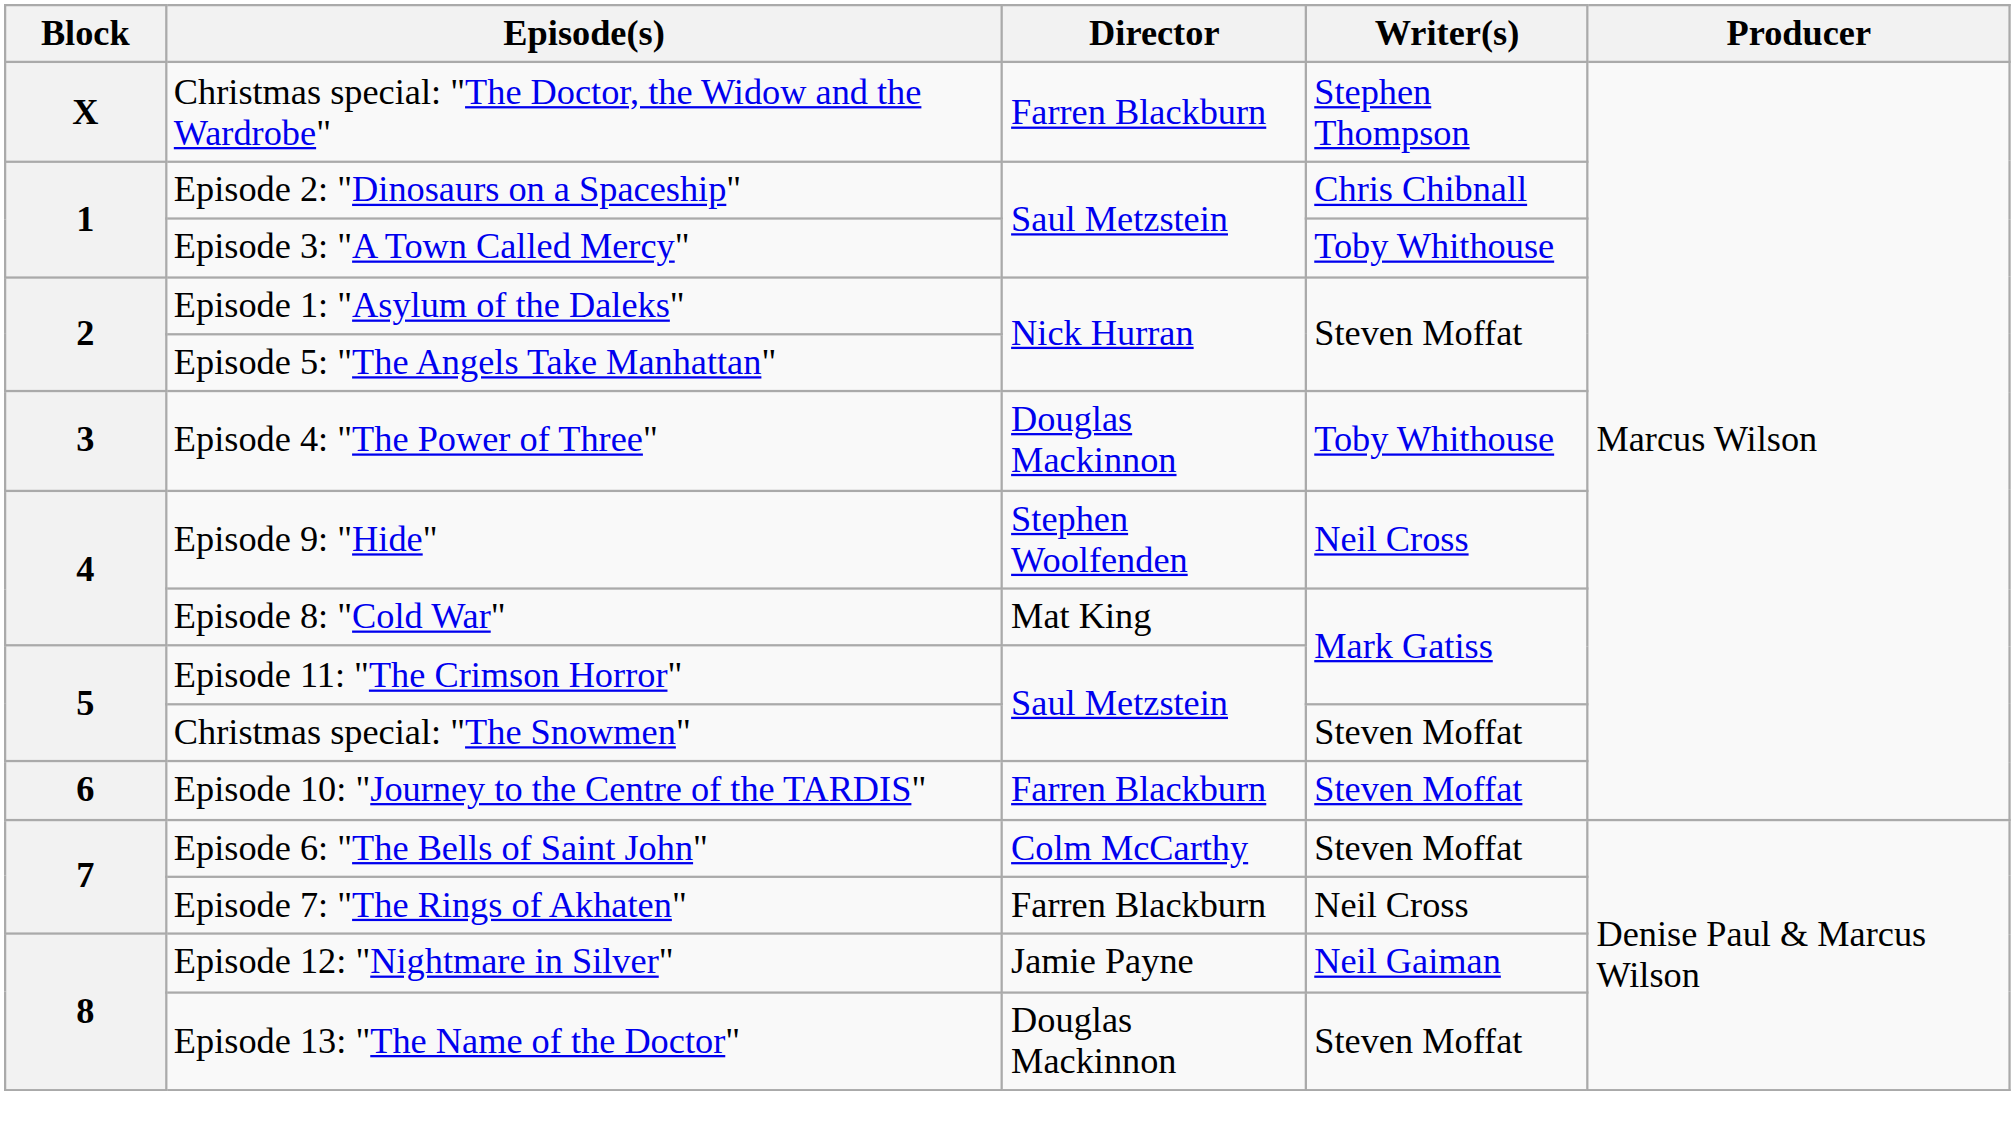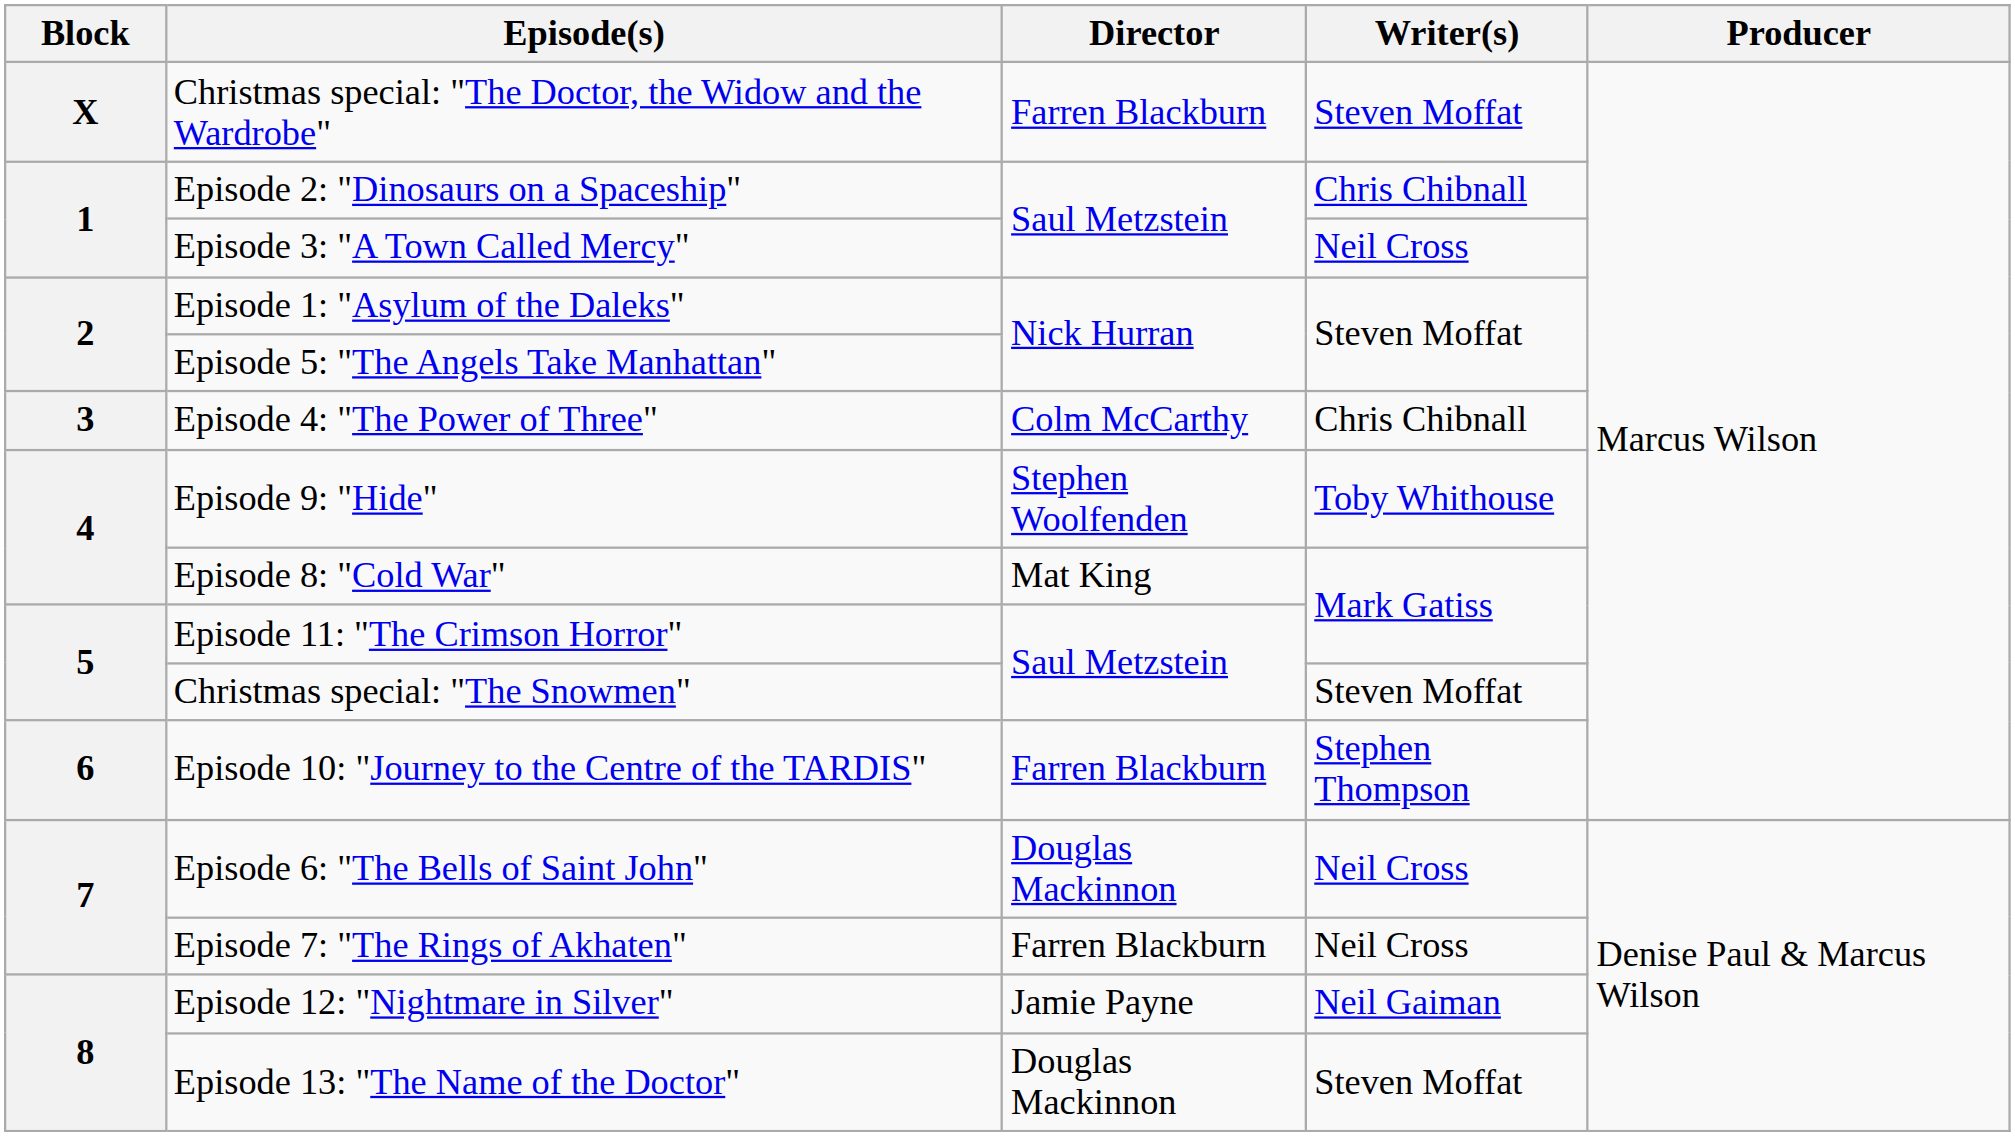 <table class="wikitable" style="width:100%; margin-right:0;">
 <tr>
 <th style="width:8%">Block</th>
 <th>Episode(s)</th>
 <th>Director</th>
 <th>Writer(s)</th>
 <th>Producer</th>
 </tr>
 <tr>
 <th>X</th>
 <td>Christmas special: "<a href='#'>The Doctor, the Widow and the Wardrobe</a>"</td>
 <td><a href='#'>Farren Blackburn</a></td>
-<td><a href='#'>Stephen Thompson</a></td>
+<td><a href='#'>Steven Moffat</a></td>
 <td rowspan="11">Marcus Wilson</td>
 </tr>
 <tr>
 <th rowspan="2">1</th>
 <td>Episode 2: "<a href='#'>Dinosaurs on a Spaceship</a>"</td>
 <td rowspan="2"><a href='#'>Saul Metzstein</a></td>
 <td><a href='#'>Chris Chibnall</a></td>
 </tr>
 <tr>
 <td>Episode 3: "<a href='#'>A Town Called Mercy</a>"</td>
-<td><a href='#'>Toby Whithouse</a></td>
+<td><a href='#'>Neil Cross</a></td>
 </tr>
 <tr>
 <th rowspan="2">2</th>
 <td>Episode 1: "<a href='#'>Asylum of the Daleks</a>"</td>
 <td rowspan="2"><a href='#'>Nick Hurran</a></td>
 <td rowspan="2">Steven Moffat</td>
 </tr>
 <tr>
 <td>Episode 5: "<a href='#'>The Angels Take Manhattan</a>"</td>
 </tr>
 <tr>
 <th>3</th>
 <td>Episode 4: "<a href='#'>The Power of Three</a>"</td>
-<td><a href='#'>Douglas Mackinnon</a></td>
-<td><a href='#'>Toby Whithouse</a></td>
+<td><a href='#'>Colm McCarthy</a></td>
+<td>Chris Chibnall</td>
 </tr>
 <tr>
 <th rowspan="2">4</th>
 <td>Episode 9: "<a href='#'>Hide</a>"</td>
 <td><a href='#'>Stephen Woolfenden</a></td>
-<td><a href='#'>Neil Cross</a></td>
+<td><a href='#'>Toby Whithouse</a></td>
 </tr>
 <tr>
 <td>Episode 8: "<a href='#'>Cold War</a>"</td>
 <td>Mat King</td>
 <td rowspan="2"><a href='#'>Mark Gatiss</a></td>
 </tr>
 <tr>
 <th rowspan="2">5</th>
 <td>Episode 11: "<a href='#'>The Crimson Horror</a>"</td>
 <td rowspan="2"><a href='#'>Saul Metzstein</a></td>
 </tr>
 <tr>
 <td>Christmas special: "<a href='#'>The Snowmen</a>"</td>
 <td>Steven Moffat</td>
 </tr>
 <tr>
 <th>6</th>
 <td>Episode 10: "<a href='#'>Journey to the Centre of the TARDIS</a>"</td>
 <td><a href='#'>Farren Blackburn</a></td>
-<td><a href='#'>Steven Moffat</a></td>
+<td><a href='#'>Stephen Thompson</a></td>
 </tr>
 <tr>
 <th rowspan="2">7</th>
 <td>Episode 6: "<a href='#'>The Bells of Saint John</a>"</td>
-<td><a href='#'>Colm McCarthy</a></td>
-<td>Steven Moffat</td>
+<td><a href='#'>Douglas Mackinnon</a></td>
+<td><a href='#'>Neil Cross</a></td>
 <td rowspan="4">Denise Paul & Marcus Wilson</td>
 </tr>
 <tr>
 <td>Episode 7: "<a href='#'>The Rings of Akhaten</a>"</td>
 <td>Farren Blackburn</td>
 <td>Neil Cross</td>
 </tr>
 <tr>
 <th rowspan="2">8</th>
 <td>Episode 12: "<a href='#'>Nightmare in Silver</a>"</td>
 <td>Jamie Payne</td>
 <td><a href='#'>Neil Gaiman</a></td>
 </tr>
 <tr>
 <td>Episode 13: "<a href='#'>The Name of the Doctor</a>"</td>
 <td>Douglas Mackinnon</td>
 <td>Steven Moffat</td>
 </tr>
 </table>
